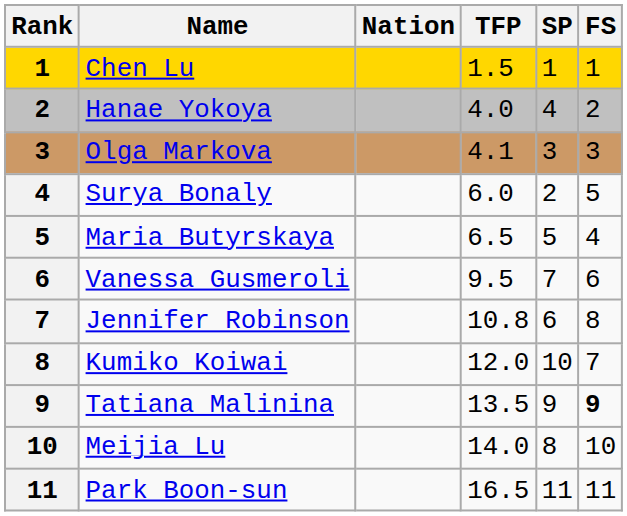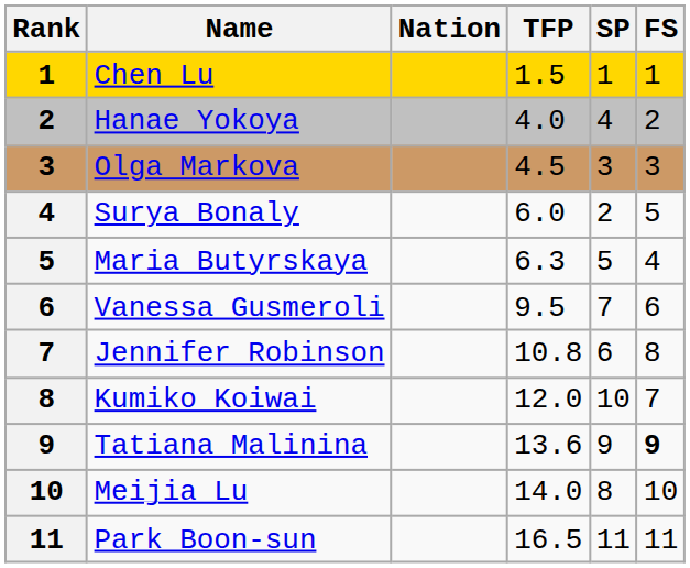 <table class="wikitable">
 <tr>
 <th>Rank</th>
 <th>Name</th>
 <th>Nation</th>
 <th>TFP</th>
 <th>SP</th>
 <th>FS</th>
 </tr>
 <tr bgcolor="gold">
 <td align="center"><strong>1</strong></td>
 <td><a href='#'>Chen Lu</a></td>
 <td></td>
 <td>1.5</td>
 <td>1</td>
 <td>1</td>
 </tr>
 <tr bgcolor="silver">
 <td align="center"><strong>2</strong></td>
 <td><a href='#'>Hanae Yokoya</a></td>
 <td></td>
 <td>4.0</td>
 <td>4</td>
 <td>2</td>
 </tr>
 <tr bgcolor="cc9966">
 <td align="center"><strong>3</strong></td>
 <td><a href='#'>Olga Markova</a></td>
 <td></td>
-<td>4.1</td>
+<td>4.5</td>
 <td>3</td>
 <td>3</td>
 </tr>
 <tr>
 <th>4</th>
 <td><a href='#'>Surya Bonaly</a></td>
 <td></td>
 <td>6.0</td>
 <td>2</td>
 <td>5</td>
 </tr>
 <tr>
 <th>5</th>
 <td><a href='#'>Maria Butyrskaya</a></td>
 <td></td>
-<td>6.5</td>
+<td>6.3</td>
 <td>5</td>
 <td>4</td>
 </tr>
 <tr>
 <th>6</th>
 <td><a href='#'>Vanessa Gusmeroli</a></td>
 <td></td>
 <td>9.5</td>
 <td>7</td>
 <td>6</td>
 </tr>
 <tr>
 <th>7</th>
 <td><a href='#'>Jennifer Robinson</a></td>
 <td></td>
 <td>10.8</td>
 <td>6</td>
 <td>8</td>
 </tr>
 <tr>
 <th>8</th>
 <td><a href='#'>Kumiko Koiwai</a></td>
 <td></td>
 <td>12.0</td>
 <td>10</td>
 <td>7</td>
 </tr>
 <tr>
 <th>9</th>
 <td><a href='#'>Tatiana Malinina</a></td>
 <td></td>
-<td>13.5</td>
+<td>13.6</td>
 <td>9</td>
 <td><strong>9</strong></td>
 </tr>
 <tr>
 <th>10</th>
 <td><a href='#'>Meijia Lu</a></td>
 <td></td>
 <td>14.0</td>
 <td>8</td>
 <td>10</td>
 </tr>
 <tr>
 <th>11</th>
 <td><a href='#'>Park Boon-sun</a></td>
 <td></td>
 <td>16.5</td>
 <td>11</td>
 <td>11</td>
 </tr>
 </table>
